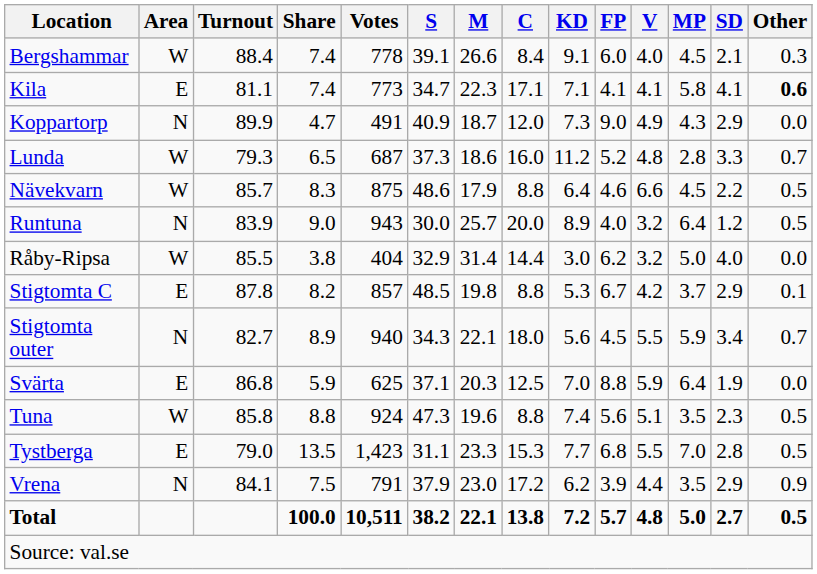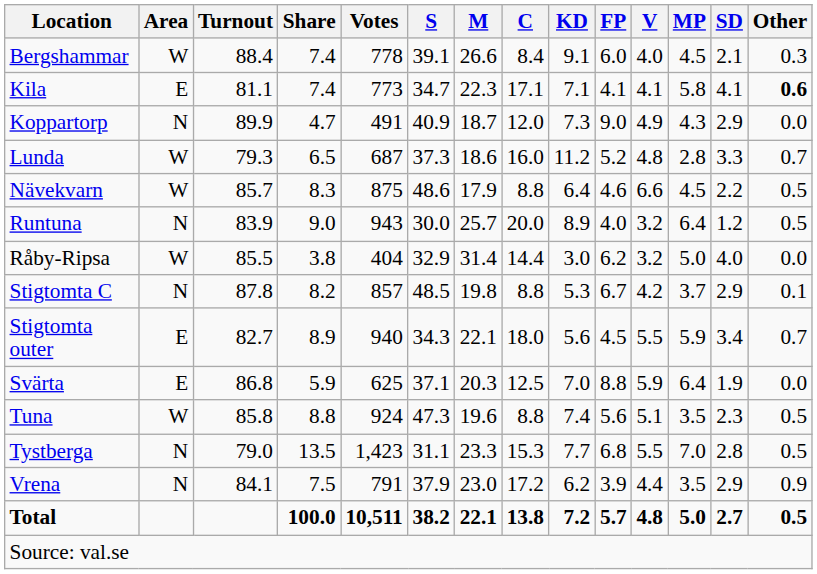 <table class="wikitable sortable" style=text-align:right>
 <tr>
 <th>Location</th>
 <th>Area</th>
 <th>Turnout</th>
 <th>Share</th>
 <th>Votes</th>
 <th><a href='#'>S</a></th>
 <th><a href='#'>M</a></th>
 <th><a href='#'>C</a></th>
 <th><a href='#'>KD</a></th>
 <th><a href='#'>FP</a></th>
 <th><a href='#'>V</a></th>
 <th><a href='#'>MP</a></th>
 <th><a href='#'>SD</a></th>
 <th>Other</th>
 </tr>
 <tr>
 <td align=left><a href='#'>Bergshammar</a></td>
 <td>W</td>
 <td>88.4</td>
 <td>7.4</td>
 <td>778</td>
 <td>39.1</td>
 <td>26.6</td>
 <td>8.4</td>
 <td>9.1</td>
 <td>6.0</td>
 <td>4.0</td>
 <td>4.5</td>
 <td>2.1</td>
 <td>0.3</td>
 </tr>
 <tr>
 <td align=left><a href='#'>Kila</a></td>
 <td>E</td>
 <td>81.1</td>
 <td>7.4</td>
 <td>773</td>
 <td>34.7</td>
 <td>22.3</td>
 <td>17.1</td>
 <td>7.1</td>
 <td>4.1</td>
 <td>4.1</td>
 <td>5.8</td>
 <td>4.1</td>
 <td><strong>0.6</strong></td>
 </tr>
 <tr>
 <td align=left><a href='#'>Koppartorp</a></td>
 <td>N</td>
 <td>89.9</td>
 <td>4.7</td>
 <td>491</td>
 <td>40.9</td>
 <td>18.7</td>
 <td>12.0</td>
 <td>7.3</td>
 <td>9.0</td>
 <td>4.9</td>
 <td>4.3</td>
 <td>2.9</td>
 <td>0.0</td>
 </tr>
 <tr>
 <td align=left><a href='#'>Lunda</a></td>
 <td>W</td>
 <td>79.3</td>
 <td>6.5</td>
 <td>687</td>
 <td>37.3</td>
 <td>18.6</td>
 <td>16.0</td>
 <td>11.2</td>
 <td>5.2</td>
 <td>4.8</td>
 <td>2.8</td>
 <td>3.3</td>
 <td>0.7</td>
 </tr>
 <tr>
 <td align=left><a href='#'>Nävekvarn</a></td>
 <td>W</td>
 <td>85.7</td>
 <td>8.3</td>
 <td>875</td>
 <td>48.6</td>
 <td>17.9</td>
 <td>8.8</td>
 <td>6.4</td>
 <td>4.6</td>
 <td>6.6</td>
 <td>4.5</td>
 <td>2.2</td>
 <td>0.5</td>
 </tr>
 <tr>
 <td align=left><a href='#'>Runtuna</a></td>
 <td>N</td>
 <td>83.9</td>
 <td>9.0</td>
 <td>943</td>
 <td>30.0</td>
 <td>25.7</td>
 <td>20.0</td>
 <td>8.9</td>
 <td>4.0</td>
 <td>3.2</td>
 <td>6.4</td>
 <td>1.2</td>
 <td>0.5</td>
 </tr>
 <tr>
 <td align=left>Råby-Ripsa</td>
 <td>W</td>
 <td>85.5</td>
 <td>3.8</td>
 <td>404</td>
 <td>32.9</td>
 <td>31.4</td>
 <td>14.4</td>
 <td>3.0</td>
 <td>6.2</td>
 <td>3.2</td>
 <td>5.0</td>
 <td>4.0</td>
 <td>0.0</td>
 </tr>
 <tr>
 <td align=left><a href='#'>Stigtomta C</a></td>
-<td>E</td>
+<td>N</td>
 <td>87.8</td>
 <td>8.2</td>
 <td>857</td>
 <td>48.5</td>
 <td>19.8</td>
 <td>8.8</td>
 <td>5.3</td>
 <td>6.7</td>
 <td>4.2</td>
 <td>3.7</td>
 <td>2.9</td>
 <td>0.1</td>
 </tr>
 <tr>
 <td align=left><a href='#'>Stigtomta outer</a></td>
-<td>N</td>
+<td>E</td>
 <td>82.7</td>
 <td>8.9</td>
 <td>940</td>
 <td>34.3</td>
 <td>22.1</td>
 <td>18.0</td>
 <td>5.6</td>
 <td>4.5</td>
 <td>5.5</td>
 <td>5.9</td>
 <td>3.4</td>
 <td>0.7</td>
 </tr>
 <tr>
 <td align=left><a href='#'>Svärta</a></td>
 <td>E</td>
 <td>86.8</td>
 <td>5.9</td>
 <td>625</td>
 <td>37.1</td>
 <td>20.3</td>
 <td>12.5</td>
 <td>7.0</td>
 <td>8.8</td>
 <td>5.9</td>
 <td>6.4</td>
 <td>1.9</td>
 <td>0.0</td>
 </tr>
 <tr>
 <td align=left><a href='#'>Tuna</a></td>
 <td>W</td>
 <td>85.8</td>
 <td>8.8</td>
 <td>924</td>
 <td>47.3</td>
 <td>19.6</td>
 <td>8.8</td>
 <td>7.4</td>
 <td>5.6</td>
 <td>5.1</td>
 <td>3.5</td>
 <td>2.3</td>
 <td>0.5</td>
 </tr>
 <tr>
 <td align=left><a href='#'>Tystberga</a></td>
-<td>E</td>
+<td>N</td>
 <td>79.0</td>
 <td>13.5</td>
 <td>1,423</td>
 <td>31.1</td>
 <td>23.3</td>
 <td>15.3</td>
 <td>7.7</td>
 <td>6.8</td>
 <td>5.5</td>
 <td>7.0</td>
 <td>2.8</td>
 <td>0.5</td>
 </tr>
 <tr>
 <td align=left><a href='#'>Vrena</a></td>
 <td>N</td>
 <td>84.1</td>
 <td>7.5</td>
 <td>791</td>
 <td>37.9</td>
 <td>23.0</td>
 <td>17.2</td>
 <td>6.2</td>
 <td>3.9</td>
 <td>4.4</td>
 <td>3.5</td>
 <td>2.9</td>
 <td>0.9</td>
 </tr>
 <tr>
 <td align=left><strong>Total</strong></td>
 <td></td>
 <td></td>
 <td><strong>100.0</strong></td>
 <td><strong>10,511</strong></td>
 <td><strong>38.2</strong></td>
 <td><strong>22.1</strong></td>
 <td><strong>13.8</strong></td>
 <td><strong>7.2</strong></td>
 <td><strong>5.7</strong></td>
 <td><strong>4.8</strong></td>
 <td><strong>5.0</strong></td>
 <td><strong>2.7</strong></td>
 <td><strong>0.5</strong></td>
 </tr>
 <tr>
 <td align=left colspan=14>Source: val.se </td>
 </tr>
 </table>
